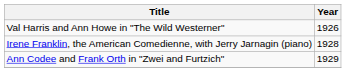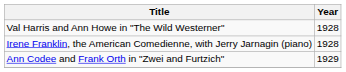 <table class="wikitable">
 <tr>
 <th>Title</th>
 <th>Year</th>
 </tr>
 <tr>
 <td>Val Harris and Ann Howe in "The Wild Westerner"</td>
-<td>1926</td>
+<td>1928</td>
 </tr>
 <tr>
 <td><a href='#'>Irene Franklin</a>, the American Comedienne, with Jerry Jarnagin (piano)</td>
 <td>1928</td>
 </tr>
 <tr>
 <td><a href='#'>Ann Codee</a> and <a href='#'>Frank Orth</a> in "Zwei and Furtzich"</td>
 <td>1929</td>
 </tr>
 <tr>
 </tr>
 </table>
